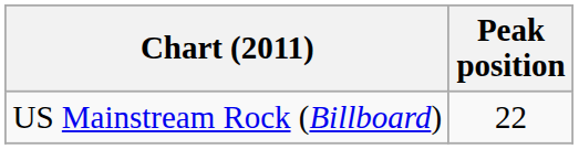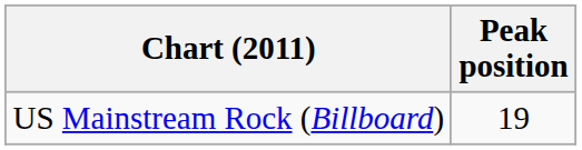 <table class="wikitable">
 <tr>
 <th>Chart (2011)</th>
 <th>Peak<br>position</th>
 </tr>
 <tr>
 <td>US <a href='#'>Mainstream Rock</a> (<em><a href='#'>Billboard</a></em>)</td>
-<td align="center">22</td>
+<td align="center">19</td>
 </tr>
 </table>
